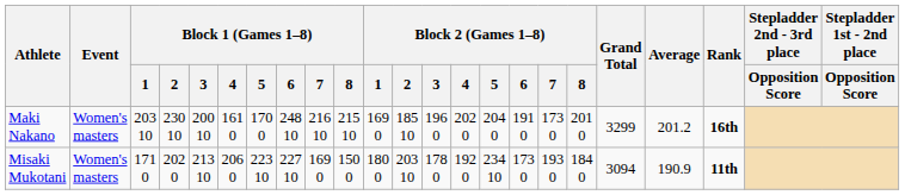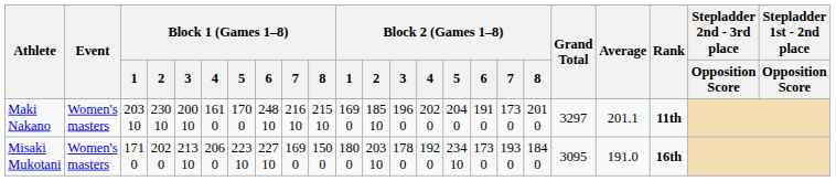 <table class="wikitable" border="1" style="font-size:90%">
 <tr>
 <th rowspan=2>Athlete</th>
 <th rowspan=2>Event</th>
 <th colspan=8>Block 1 (Games 1–8)</th>
 <th colspan=8>Block 2 (Games 1–8)</th>
 <th rowspan=2>Grand Total</th>
 <th rowspan=2>Average</th>
 <th rowspan=2>Rank</th>
 <th>Stepladder 2nd - 3rd place</th>
 <th>Stepladder 1st - 2nd place</th>
 </tr>
 <tr>
 <th>1</th>
 <th>2</th>
 <th>3</th>
 <th>4</th>
 <th>5</th>
 <th>6</th>
 <th>7</th>
 <th>8</th>
 <th>1</th>
 <th>2</th>
 <th>3</th>
 <th>4</th>
 <th>5</th>
 <th>6</th>
 <th>7</th>
 <th>8</th>
 <th>Opposition Score</th>
 <th>Opposition Score</th>
 </tr>
 <tr>
 <td><a href='#'>Maki Nakano</a></td>
 <td><a href='#'>Women's masters</a></td>
 <td align=center>203<br>10</td>
 <td align=center>230<br>10</td>
 <td align=center>200<br>10</td>
 <td align=center>161<br>0</td>
 <td align=center>170<br>0</td>
 <td align=center>248<br>10</td>
 <td align=center>216<br>10</td>
 <td align=center>215<br>10</td>
 <td align=center>169<br>0</td>
 <td align=center>185<br>10</td>
 <td align=center>196<br>0</td>
 <td align=center>202<br>0</td>
 <td align=center>204<br>0</td>
 <td align=center>191<br>0</td>
 <td align=center>173<br>0</td>
 <td align=center>201<br>0</td>
-<td align=center>3299</td>
-<td align=center>201.2</td>
-<td align=center><strong>16th</strong></td>
+<td align=center>3297</td>
+<td align=center>201.1</td>
+<td align=center><strong>11th</strong></td>
 <td align="center" bgcolor=wheat colspan=2></td>
 </tr>
 <tr>
 <td><a href='#'>Misaki Mukotani</a></td>
 <td><a href='#'>Women's masters</a></td>
 <td align=center>171<br>0</td>
 <td align=center>202<br>0</td>
 <td align=center>213<br>10</td>
 <td align=center>206<br>0</td>
 <td align=center>223<br>10</td>
 <td align=center>227<br>10</td>
 <td align=center>169<br>0</td>
 <td align=center>150<br>0</td>
 <td align=center>180<br>0</td>
 <td align=center>203<br>10</td>
 <td align=center>178<br>0</td>
 <td align=center>192<br>0</td>
 <td align=center>234<br>10</td>
 <td align=center>173<br>0</td>
 <td align=center>193<br>0</td>
 <td align=center>184<br>0</td>
-<td align=center>3094</td>
-<td align=center>190.9</td>
-<td align=center><strong>11th</strong></td>
+<td align=center>3095</td>
+<td align=center>191.0</td>
+<td align=center><strong>16th</strong></td>
 <td align="center" bgcolor=wheat colspan=2></td>
 </tr>
 </table>
